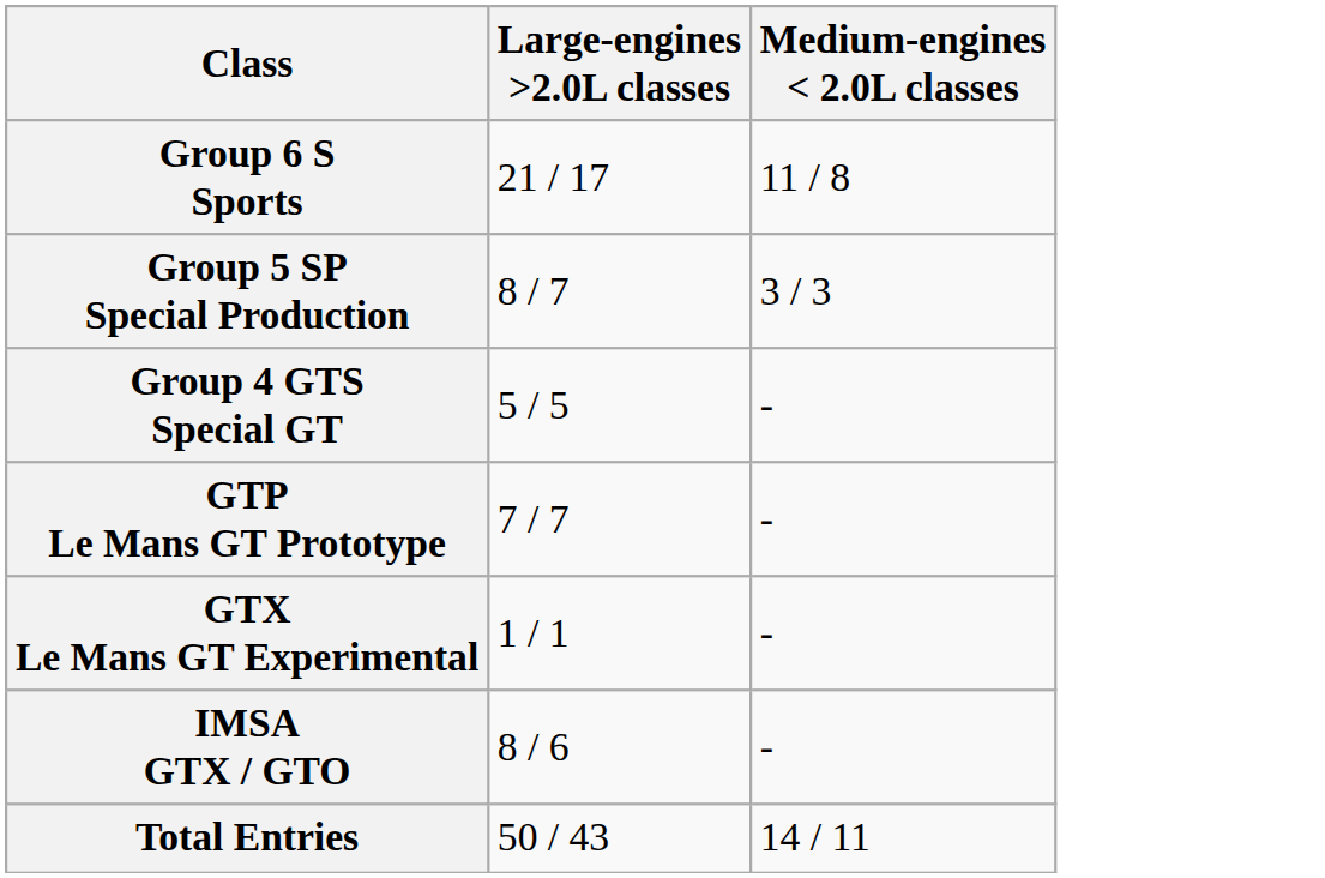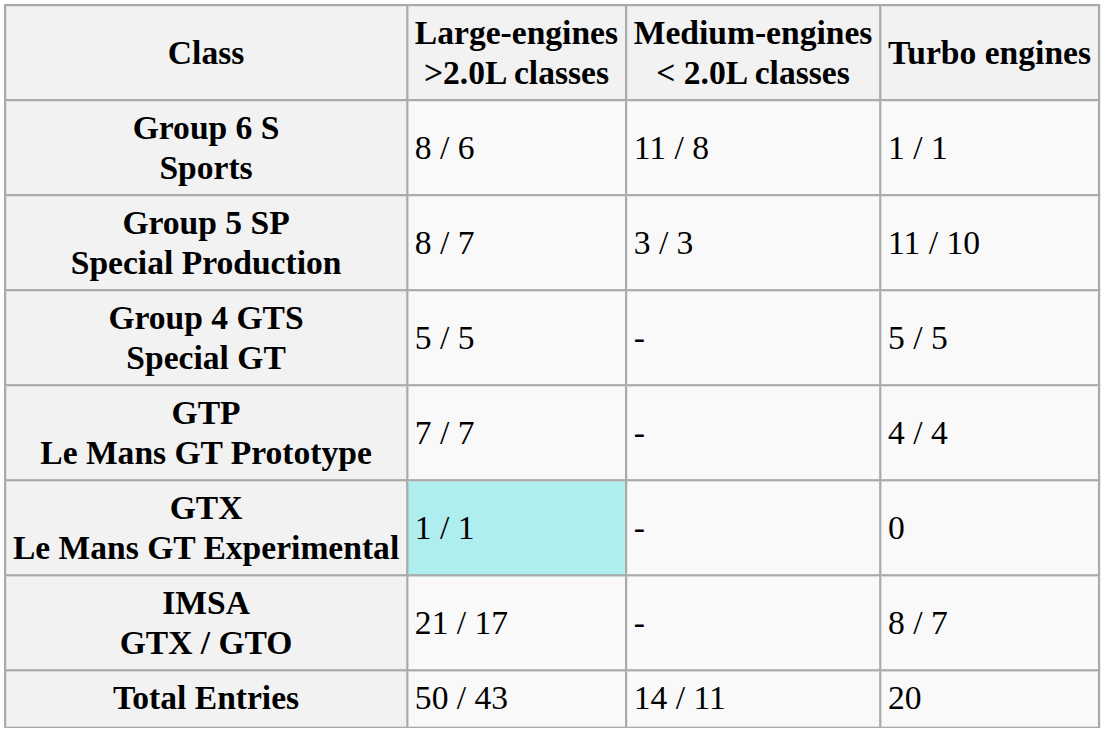 <table class="wikitable" style="font-size: 95%">
 <tr>
 <th>Class</th>
 <th>Large-engines<br> >2.0L classes</th>
 <th>Medium-engines<br> < 2.0L classes</th>
+<th>Turbo engines</th>
 </tr>
 <tr>
 <th>Group 6 S<br> Sports</th>
-<td>21 / 17</td>
+<td>8 / 6</td>
 <td>11 / 8</td>
+<td>1 /  1</td>
 </tr>
 <tr>
 <th>Group 5 SP<br> Special Production</th>
 <td>8 / 7</td>
 <td>3 / 3</td>
+<td>11 / 10</td>
 </tr>
 <tr>
 <th>Group 4 GTS<br> Special GT</th>
 <td>5 / 5</td>
 <td>-</td>
+<td>5 / 5</td>
 </tr>
 <tr>
 <th>GTP<br> Le Mans GT Prototype</th>
 <td>7 / 7</td>
 <td>-</td>
+<td>4 / 4</td>
 </tr>
 <tr>
 <th>GTX <br>Le Mans GT Experimental</th>
-<td>1 / 1</td>
+<td style="background: paleturquoise;">1 / 1</td>
 <td>-</td>
+<td>0</td>
 </tr>
 <tr>
 <th>IMSA <br> GTX / GTO</th>
-<td>8 / 6</td>
+<td>21 / 17</td>
 <td>-</td>
+<td>8 / 7</td>
 </tr>
 <tr>
 <th>Total Entries</th>
 <td>50 / 43</td>
 <td>14 / 11</td>
+<td>20</td>
 </tr>
 </table>
